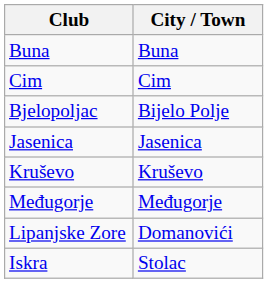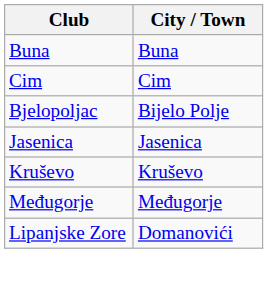 <table class="wikitable sortable">
 <tr>
 <th style="width:100px;">Club</th>
 <th style="width:100px;">City / Town</th>
 </tr>
 <tr>
 <td><a href='#'>Buna</a></td>
 <td><a href='#'>Buna</a></td>
 </tr>
 <tr>
 <td><a href='#'>Cim</a></td>
 <td><a href='#'>Cim</a></td>
 </tr>
 <tr>
 <td><a href='#'>Bjelopoljac</a></td>
 <td><a href='#'>Bijelo Polje</a></td>
 </tr>
 <tr>
 <td><a href='#'>Jasenica</a></td>
 <td><a href='#'>Jasenica</a></td>
 </tr>
 <tr>
 <td><a href='#'>Kruševo</a></td>
 <td><a href='#'>Kruševo</a></td>
 </tr>
 <tr>
 <td><a href='#'>Međugorje</a></td>
 <td><a href='#'>Međugorje</a></td>
 </tr>
 <tr>
 <td><a href='#'>Lipanjske Zore</a></td>
 <td><a href='#'>Domanovići</a></td>
 </tr>
-<tr>
-<td><a href='#'>Iskra</a></td>
-<td><a href='#'>Stolac</a></td>
-</tr>
 </table>
